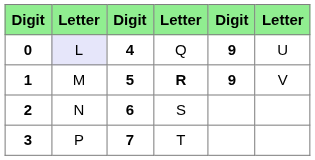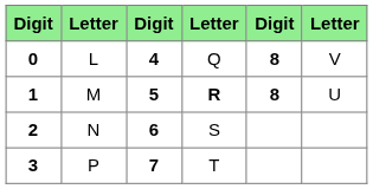 <table border=1 cellspacing=2 cellpadding=6 style="font-size:90%; border-collapse:collapse; text-align:center; margin:auto">
 <tr bgcolor=lightgreen>
 <td><strong>Digit</strong></td>
 <td><strong>Letter</strong></td>
 <td><strong>Digit</strong></td>
 <td><strong>Letter</strong></td>
 <td><strong>Digit</strong></td>
 <td><strong>Letter</strong></td>
 </tr>
 <tr>
 <td><strong>0</strong></td>
-<td style="background: lavender;">L</td>
+<td>L</td>
 <td><strong>4</strong></td>
 <td>Q</td>
-<td><strong>9</strong></td>
-<td>U</td>
+<td><strong>8</strong></td>
+<td>V</td>
 </tr>
 <tr>
 <td><strong>1</strong></td>
 <td>M</td>
 <td><strong>5</strong></td>
 <td><strong>R</strong></td>
-<td><strong>9</strong></td>
-<td>V</td>
+<td><strong>8</strong></td>
+<td>U</td>
 </tr>
 <tr>
 <td><strong>2</strong></td>
 <td>N</td>
 <td><strong>6</strong></td>
 <td>S</td>
 <td></td>
 <td></td>
 </tr>
 <tr>
 <td><strong>3</strong></td>
 <td>P</td>
 <td><strong>7</strong></td>
 <td>T</td>
 <td></td>
 <td></td>
 </tr>
 </table>
